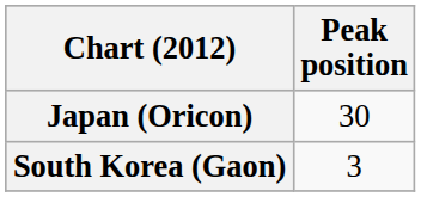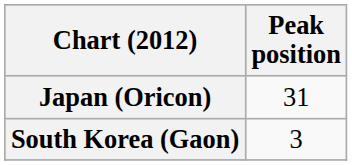 <table class="wikitable plainrowheaders" style="text-align:center">
 <tr>
 <th scope="col">Chart (2012)</th>
 <th scope="col">Peak<br>position</th>
 </tr>
 <tr>
 <th scope="row">Japan (Oricon)</th>
-<td>30</td>
+<td>31</td>
 </tr>
 <tr>
 <th scope="row">South Korea (Gaon)</th>
 <td>3</td>
 </tr>
 </table>
